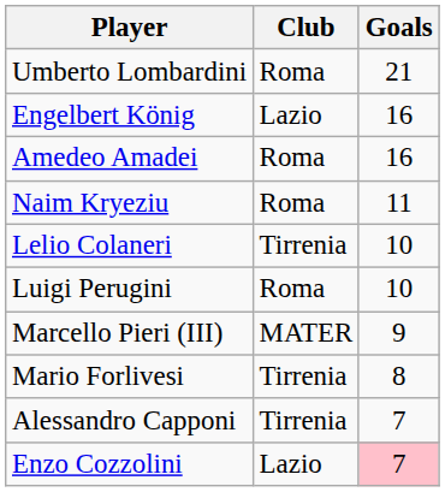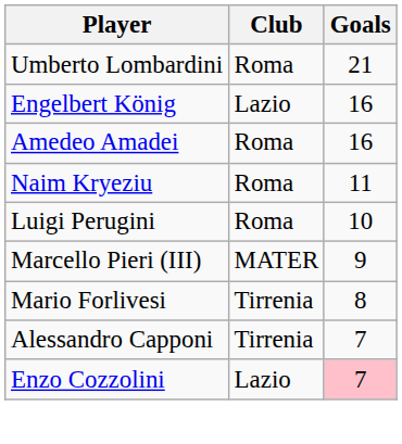 <table class="wikitable" style="text-align:center">
 <tr>
 <th>Player</th>
 <th>Club</th>
 <th>Goals</th>
 </tr>
 <tr>
 <td align="left"> Umberto Lombardini</td>
 <td align="left">Roma</td>
 <td>21</td>
 </tr>
 <tr>
 <td align="left"> <a href='#'>Engelbert König</a></td>
 <td align="left">Lazio</td>
 <td>16</td>
 </tr>
 <tr>
 <td align="left"> <a href='#'>Amedeo Amadei</a></td>
 <td align="left">Roma</td>
 <td>16</td>
 </tr>
 <tr>
 <td align="left"> <a href='#'>Naim Kryeziu</a></td>
 <td align="left">Roma</td>
 <td>11</td>
 </tr>
 <tr>
-<td align="left"> <a href='#'>Lelio Colaneri</a></td>
-<td align="left">Tirrenia</td>
-<td>10</td>
-</tr>
-<tr>
 <td align="left"> Luigi Perugini</td>
 <td align="left">Roma</td>
 <td>10</td>
 </tr>
 <tr>
 <td align="left"> Marcello Pieri (III)</td>
 <td align="left">MATER</td>
 <td>9</td>
 </tr>
 <tr>
 <td align="left"> Mario Forlivesi</td>
 <td align="left">Tirrenia</td>
 <td>8</td>
 </tr>
 <tr>
 <td align="left"> Alessandro Capponi</td>
 <td align="left">Tirrenia</td>
 <td>7</td>
 </tr>
 <tr>
 <td align="left"> <a href='#'>Enzo Cozzolini</a></td>
 <td align="left">Lazio</td>
 <td style="background: pink;">7</td>
 </tr>
 </table>
